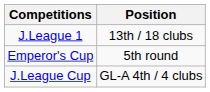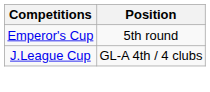 <table class="wikitable" style="text-align:center;">
 <tr>
 <th>Competitions</th>
 <th>Position</th>
-</tr>
-<tr>
-<td><a href='#'>J.League 1</a></td>
-<td>13th / 18 clubs</td>
 </tr>
 <tr>
 <td><a href='#'>Emperor's Cup</a></td>
 <td>5th round</td>
 </tr>
 <tr>
 <td><a href='#'>J.League Cup</a></td>
 <td>GL-A 4th / 4 clubs</td>
 </tr>
 </table>
